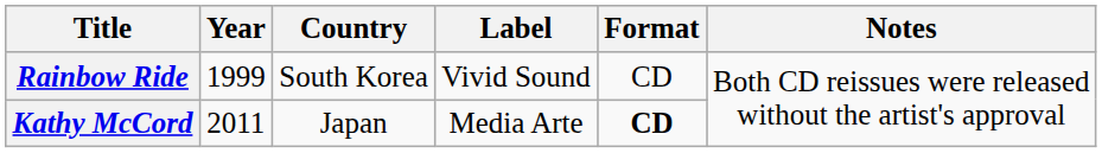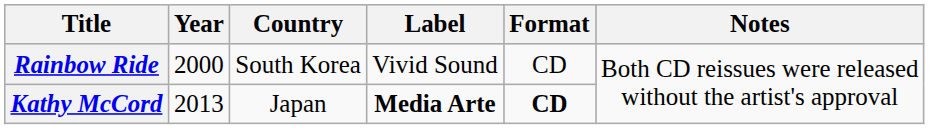 <table class="wikitable plainrowheaders" style="text-align:center;">
 <tr>
 <th>Title</th>
 <th>Year</th>
 <th>Country</th>
 <th>Label</th>
 <th>Format</th>
 <th>Notes</th>
 </tr>
 <tr>
 <th scope="row"><em><a href='#'>Rainbow Ride</a></em></th>
-<td>1999</td>
+<td>2000</td>
 <td>South Korea</td>
 <td>Vivid Sound</td>
 <td>CD</td>
 <td rowspan="2">Both CD reissues were released <br>without the artist's approval</td>
 </tr>
 <tr>
 <th scope="row"><em><a href='#'>Kathy McCord</a></em></th>
-<td>2011</td>
+<td>2013</td>
 <td>Japan</td>
-<td>Media Arte</td>
+<td><strong>Media Arte</strong></td>
 <td><strong>CD</strong></td>
 </tr>
 </table>
